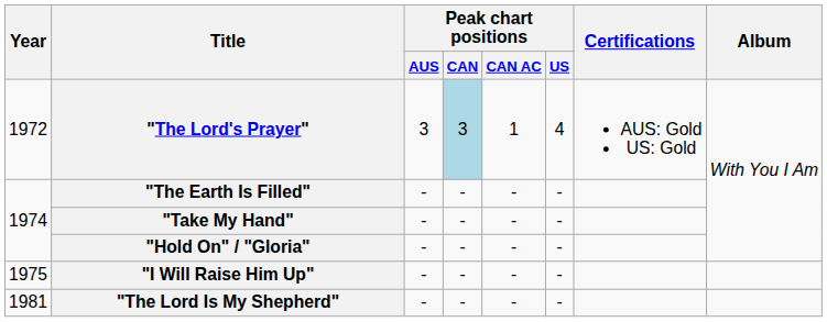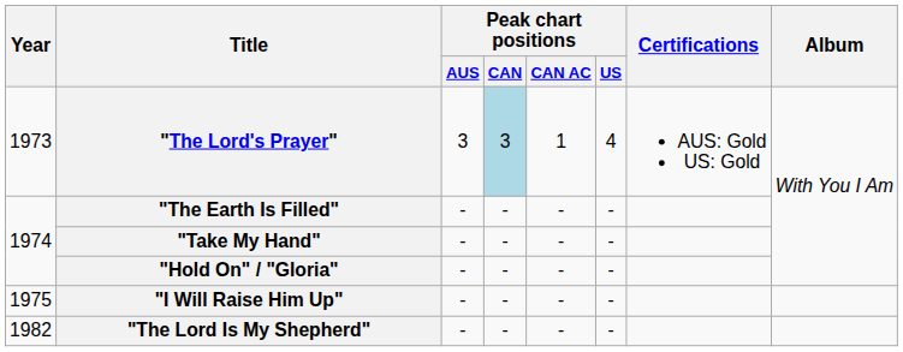 <table class="wikitable plainrowheaders" style="text-align:center;" border="1">
 <tr>
 <th scope="col" rowspan="2">Year</th>
 <th scope="col" rowspan="2" style="width:20em;">Title</th>
 <th scope="col" colspan="4">Peak chart<br>positions</th>
 <th scope="col" rowspan="2"><a href='#'>Certifications</a></th>
 <th scope="col" rowspan="2">Album</th>
 </tr>
 <tr>
 <th scope="col" style="text-align:center;"><small><a href='#'>AUS</a></small><br></th>
 <th scope="col" style="text-align:center;"><small><a href='#'>CAN</a></small><br></th>
 <th scope="col" style="text-align:center;"><small><a href='#'>CAN AC</a></small><br></th>
 <th scope="col" style="text-align:center;"><small><a href='#'>US</a></small><br></th>
 </tr>
 <tr>
-<td>1972</td>
+<td>1973</td>
 <th scope="row">"<a href='#'>The Lord's Prayer</a>"</th>
 <td style="text-align:center;">3</td>
 <td style="background: lightblue; text-align:center;">3</td>
 <td style="text-align:center;">1</td>
 <td style="text-align:center;">4</td>
 <td><br><ul><li>AUS: Gold</li><li>US: Gold</li></ul></td>
 <td rowspan="4"><em>With You I Am</em></td>
 </tr>
 <tr>
 <td rowspan="3">1974</td>
 <th scope="row">"The Earth Is Filled"</th>
 <td style="text-align:center;">-</td>
 <td style="text-align:center;">-</td>
 <td style="text-align:center;">-</td>
 <td style="text-align:center;">-</td>
 <td></td>
 </tr>
 <tr>
 <th scope="row">"Take My Hand"</th>
 <td style="text-align:center;">-</td>
 <td style="text-align:center;">-</td>
 <td style="text-align:center;">-</td>
 <td style="text-align:center;">-</td>
 <td></td>
 </tr>
 <tr>
 <th scope="row">"Hold On" / "Gloria"</th>
 <td style="text-align:center;">-</td>
 <td style="text-align:center;">-</td>
 <td style="text-align:center;">-</td>
 <td style="text-align:center;">-</td>
 <td></td>
 </tr>
 <tr>
 <td>1975</td>
 <th scope="row">"I Will Raise Him Up"</th>
 <td style="text-align:center;">-</td>
 <td style="text-align:center;">-</td>
 <td style="text-align:center;">-</td>
 <td style="text-align:center;">-</td>
 <td></td>
 <td></td>
 </tr>
 <tr>
-<td>1981</td>
+<td>1982</td>
 <th scope="row">"The Lord Is My Shepherd"</th>
 <td style="text-align:center;">-</td>
 <td style="text-align:center;">-</td>
 <td style="text-align:center;">-</td>
 <td style="text-align:center;">-</td>
 <td></td>
 <td></td>
 </tr>
 </table>
